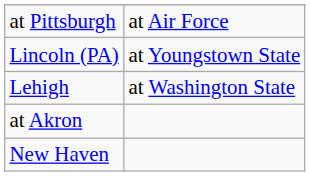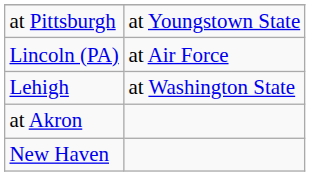 <table class="wikitable">
 <tr>
 </tr>
 <tr>
 <td>at <a href='#'>Pittsburgh</a></td>
-<td>at <a href='#'>Air Force</a></td>
+<td>at <a href='#'>Youngstown State</a></td>
 </tr>
 <tr>
 <td><a href='#'>Lincoln (PA)</a></td>
-<td>at <a href='#'>Youngstown State</a></td>
+<td>at <a href='#'>Air Force</a></td>
 </tr>
 <tr>
 <td><a href='#'>Lehigh</a></td>
 <td>at <a href='#'>Washington State</a></td>
 </tr>
 <tr>
 <td>at <a href='#'>Akron</a></td>
 <td></td>
 </tr>
 <tr>
 <td><a href='#'>New Haven</a></td>
 <td></td>
 </tr>
 </table>
